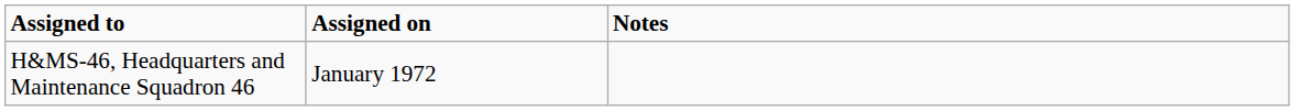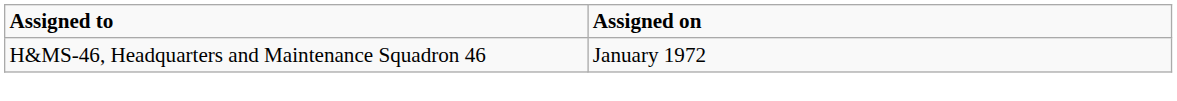 <table class="wikitable" style="width: 70%;">
 <tr>
 <td style="width: 200px;"><strong>Assigned to</strong></td>
 <td style="width: 200px;"><strong>Assigned on</strong></td>
-<td><strong>Notes</strong></td>
 </tr>
 <tr>
 <td>H&MS-46, Headquarters and Maintenance Squadron 46</td>
 <td>January 1972</td>
-<td></td>
 </tr>
 </table>
